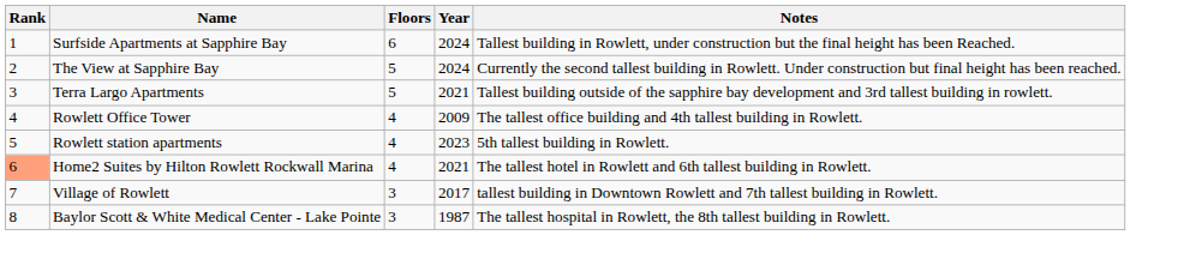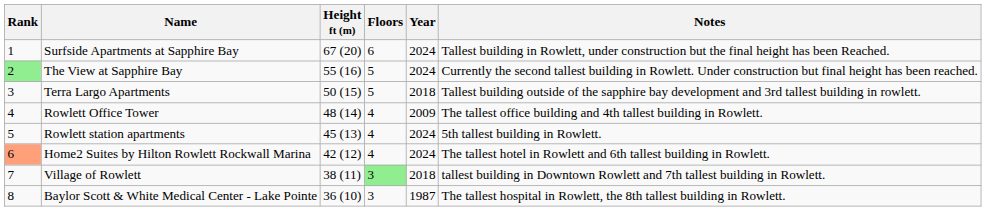 <table class="wikitable sortable">
 <tr>
 <th>Rank</th>
 <th>Name</th>
+<th>Height<br><small>ft (m)</small></th>
 <th>Floors</th>
 <th>Year</th>
 <th class="unsortable">Notes</th>
 </tr>
 <tr>
 <td>1</td>
 <td>Surfside Apartments at Sapphire Bay</td>
+<td>67 (20)</td>
 <td>6</td>
 <td>2024</td>
 <td>Tallest building in Rowlett, under construction but the final height has been Reached.</td>
 </tr>
 <tr>
-<td>2</td>
+<td style="background: lightgreen;">2</td>
 <td>The View at Sapphire Bay</td>
+<td>55 (16)</td>
 <td>5</td>
 <td>2024</td>
 <td>Currently the second tallest building in Rowlett. Under construction but final height has been reached.</td>
 </tr>
 <tr>
 <td>3</td>
 <td>Terra Largo Apartments</td>
+<td>50 (15)</td>
 <td>5</td>
-<td>2021</td>
+<td>2018</td>
 <td>Tallest building outside of the sapphire bay development and 3rd tallest building in rowlett.</td>
 </tr>
 <tr>
 <td>4</td>
 <td>Rowlett Office Tower</td>
+<td>48 (14)</td>
 <td>4</td>
 <td>2009</td>
 <td>The tallest office building and 4th tallest building in Rowlett.</td>
 </tr>
 <tr>
 <td>5</td>
 <td>Rowlett station apartments</td>
+<td>45 (13)</td>
 <td>4</td>
-<td>2023</td>
+<td>2024</td>
 <td>5th tallest building in Rowlett.</td>
 </tr>
 <tr>
 <td style="background: lightsalmon;">6</td>
 <td>Home2 Suites by Hilton Rowlett Rockwall Marina</td>
+<td>42 (12)</td>
 <td>4</td>
-<td>2021</td>
+<td>2024</td>
 <td>The tallest hotel in Rowlett and 6th tallest building in Rowlett.</td>
 </tr>
 <tr>
 <td>7</td>
 <td>Village of Rowlett</td>
-<td>3</td>
-<td>2017</td>
+<td>38 (11)</td>
+<td style="background: lightgreen;">3</td>
+<td>2018</td>
 <td>tallest building in Downtown Rowlett and 7th tallest building in Rowlett.</td>
 </tr>
 <tr>
 <td>8</td>
 <td>Baylor Scott & White Medical Center - Lake Pointe</td>
+<td>36 (10)</td>
 <td>3</td>
 <td>1987</td>
 <td>The tallest hospital in Rowlett, the 8th tallest building in Rowlett.</td>
 </tr>
 </table>
